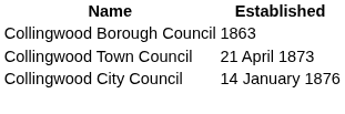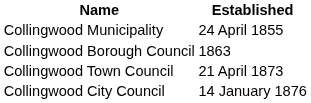 <table class="sortable">
 <tr>
 <th>Name</th>
 <th>Established</th>
+</tr>
+<tr>
+<td>Collingwood Municipality</td>
+<td>24 April 1855</td>
 </tr>
 <tr>
 <td>Collingwood Borough Council</td>
 <td>1863</td>
 </tr>
 <tr>
 <td>Collingwood Town Council</td>
 <td>21 April 1873</td>
 </tr>
 <tr>
 <td>Collingwood City Council</td>
 <td>14 January 1876</td>
 </tr>
 </table>
